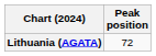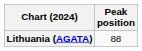 <table class="wikitable sortable plainrowheaders" style="text-align:center">
 <tr>
 <th scope="col">Chart (2024)</th>
 <th scope="col">Peak<br>position</th>
 </tr>
 <tr>
 <th scope="row">Lithuania (<a href='#'>AGATA</a>)</th>
-<td>72</td>
+<td>88</td>
 </tr>
 </table>
